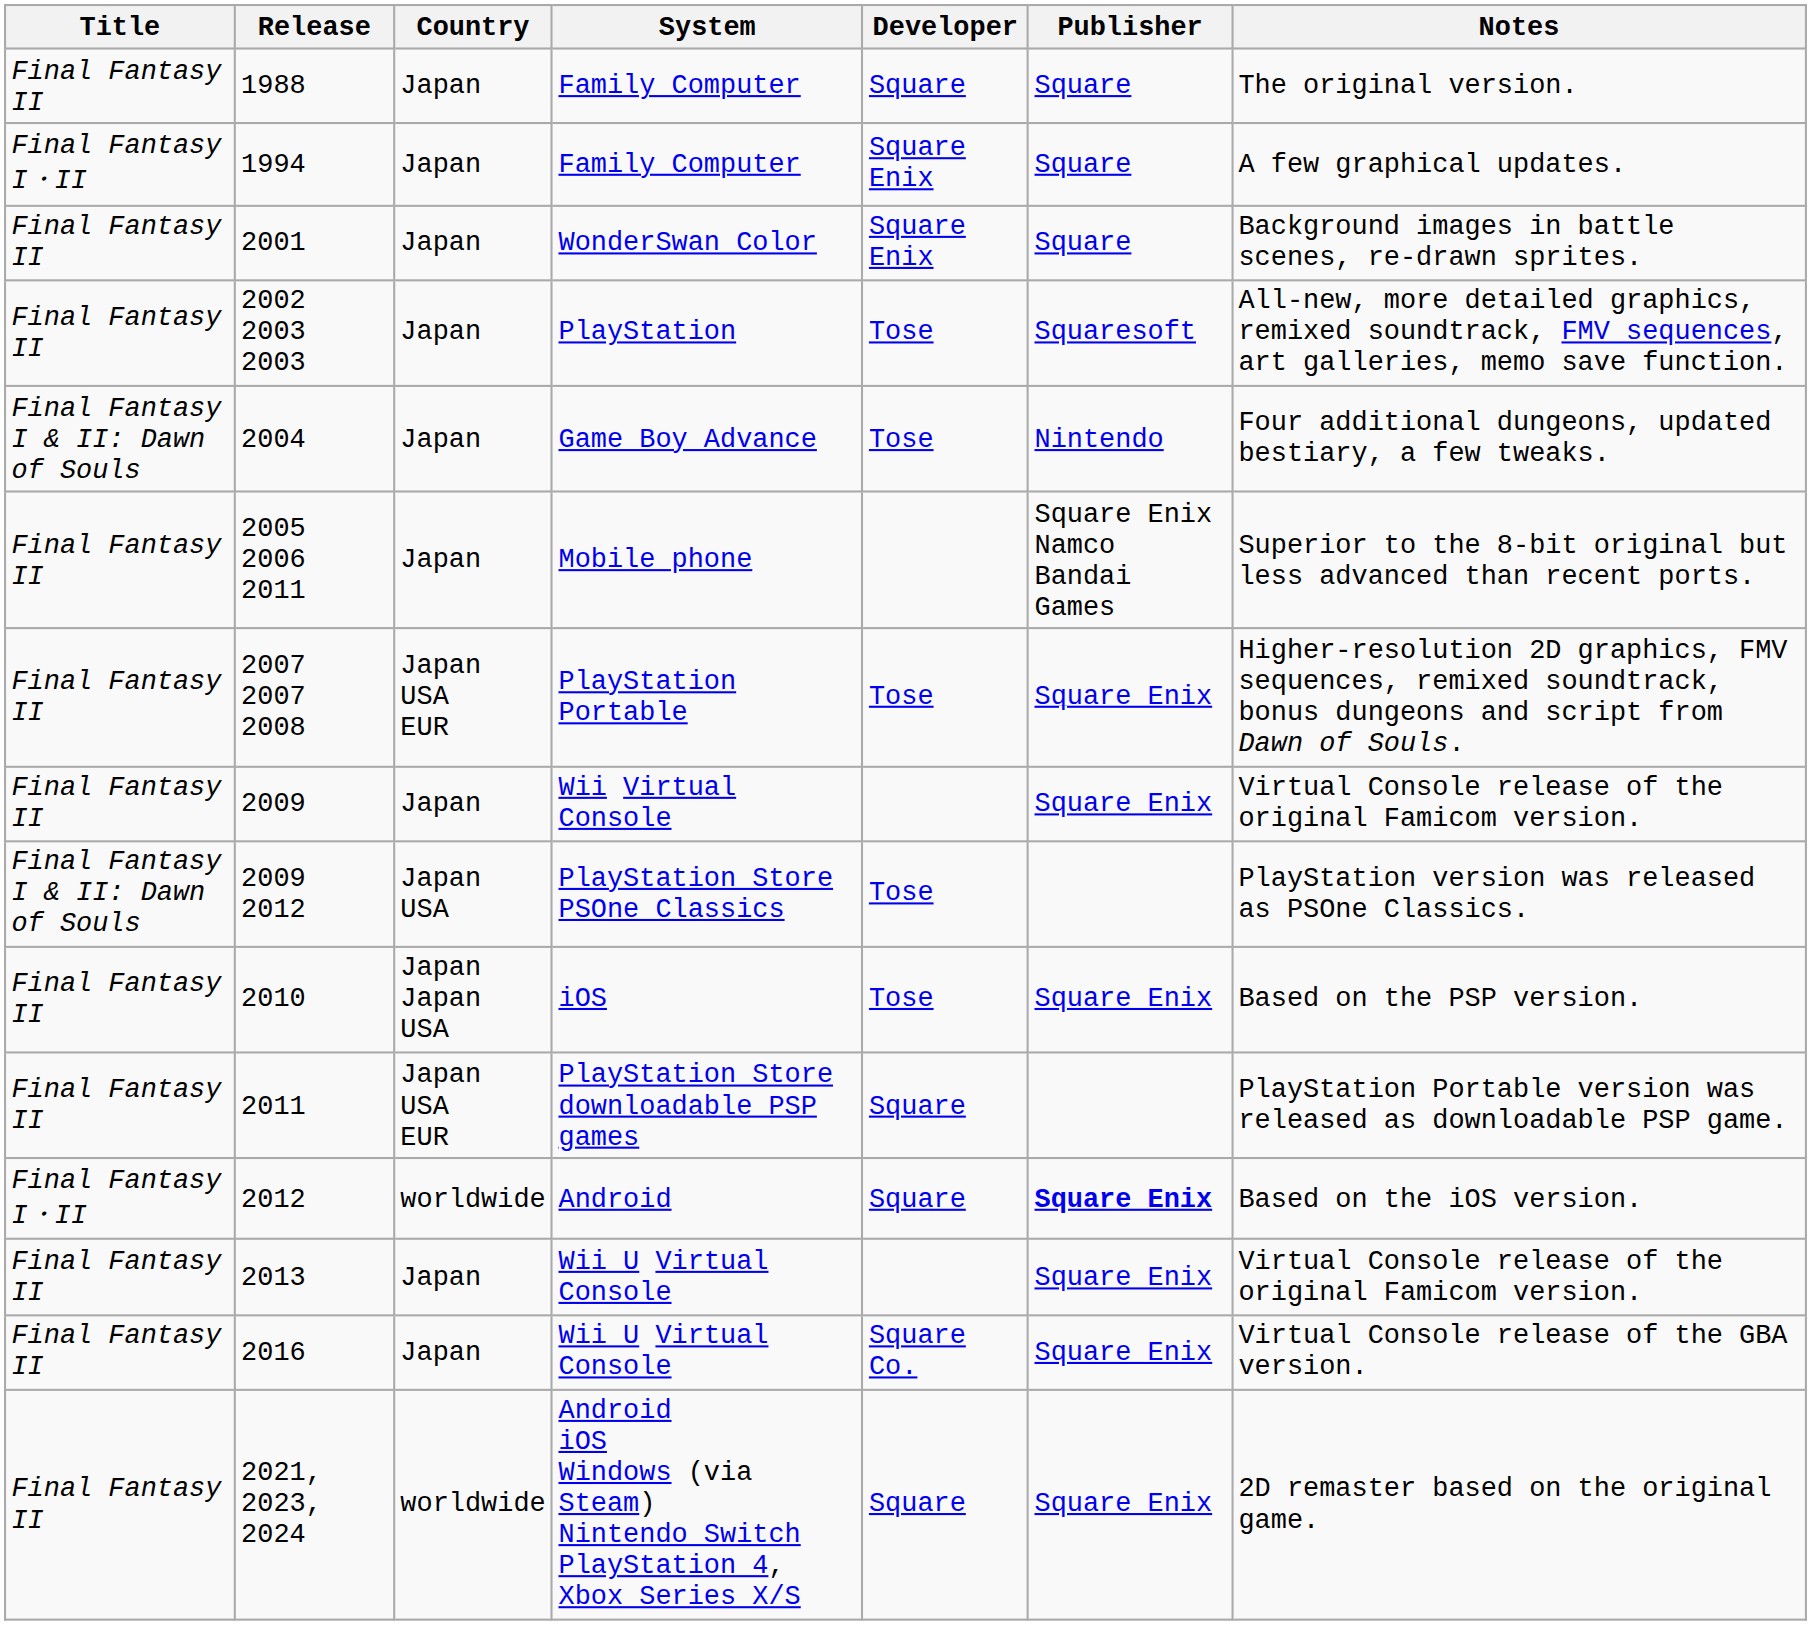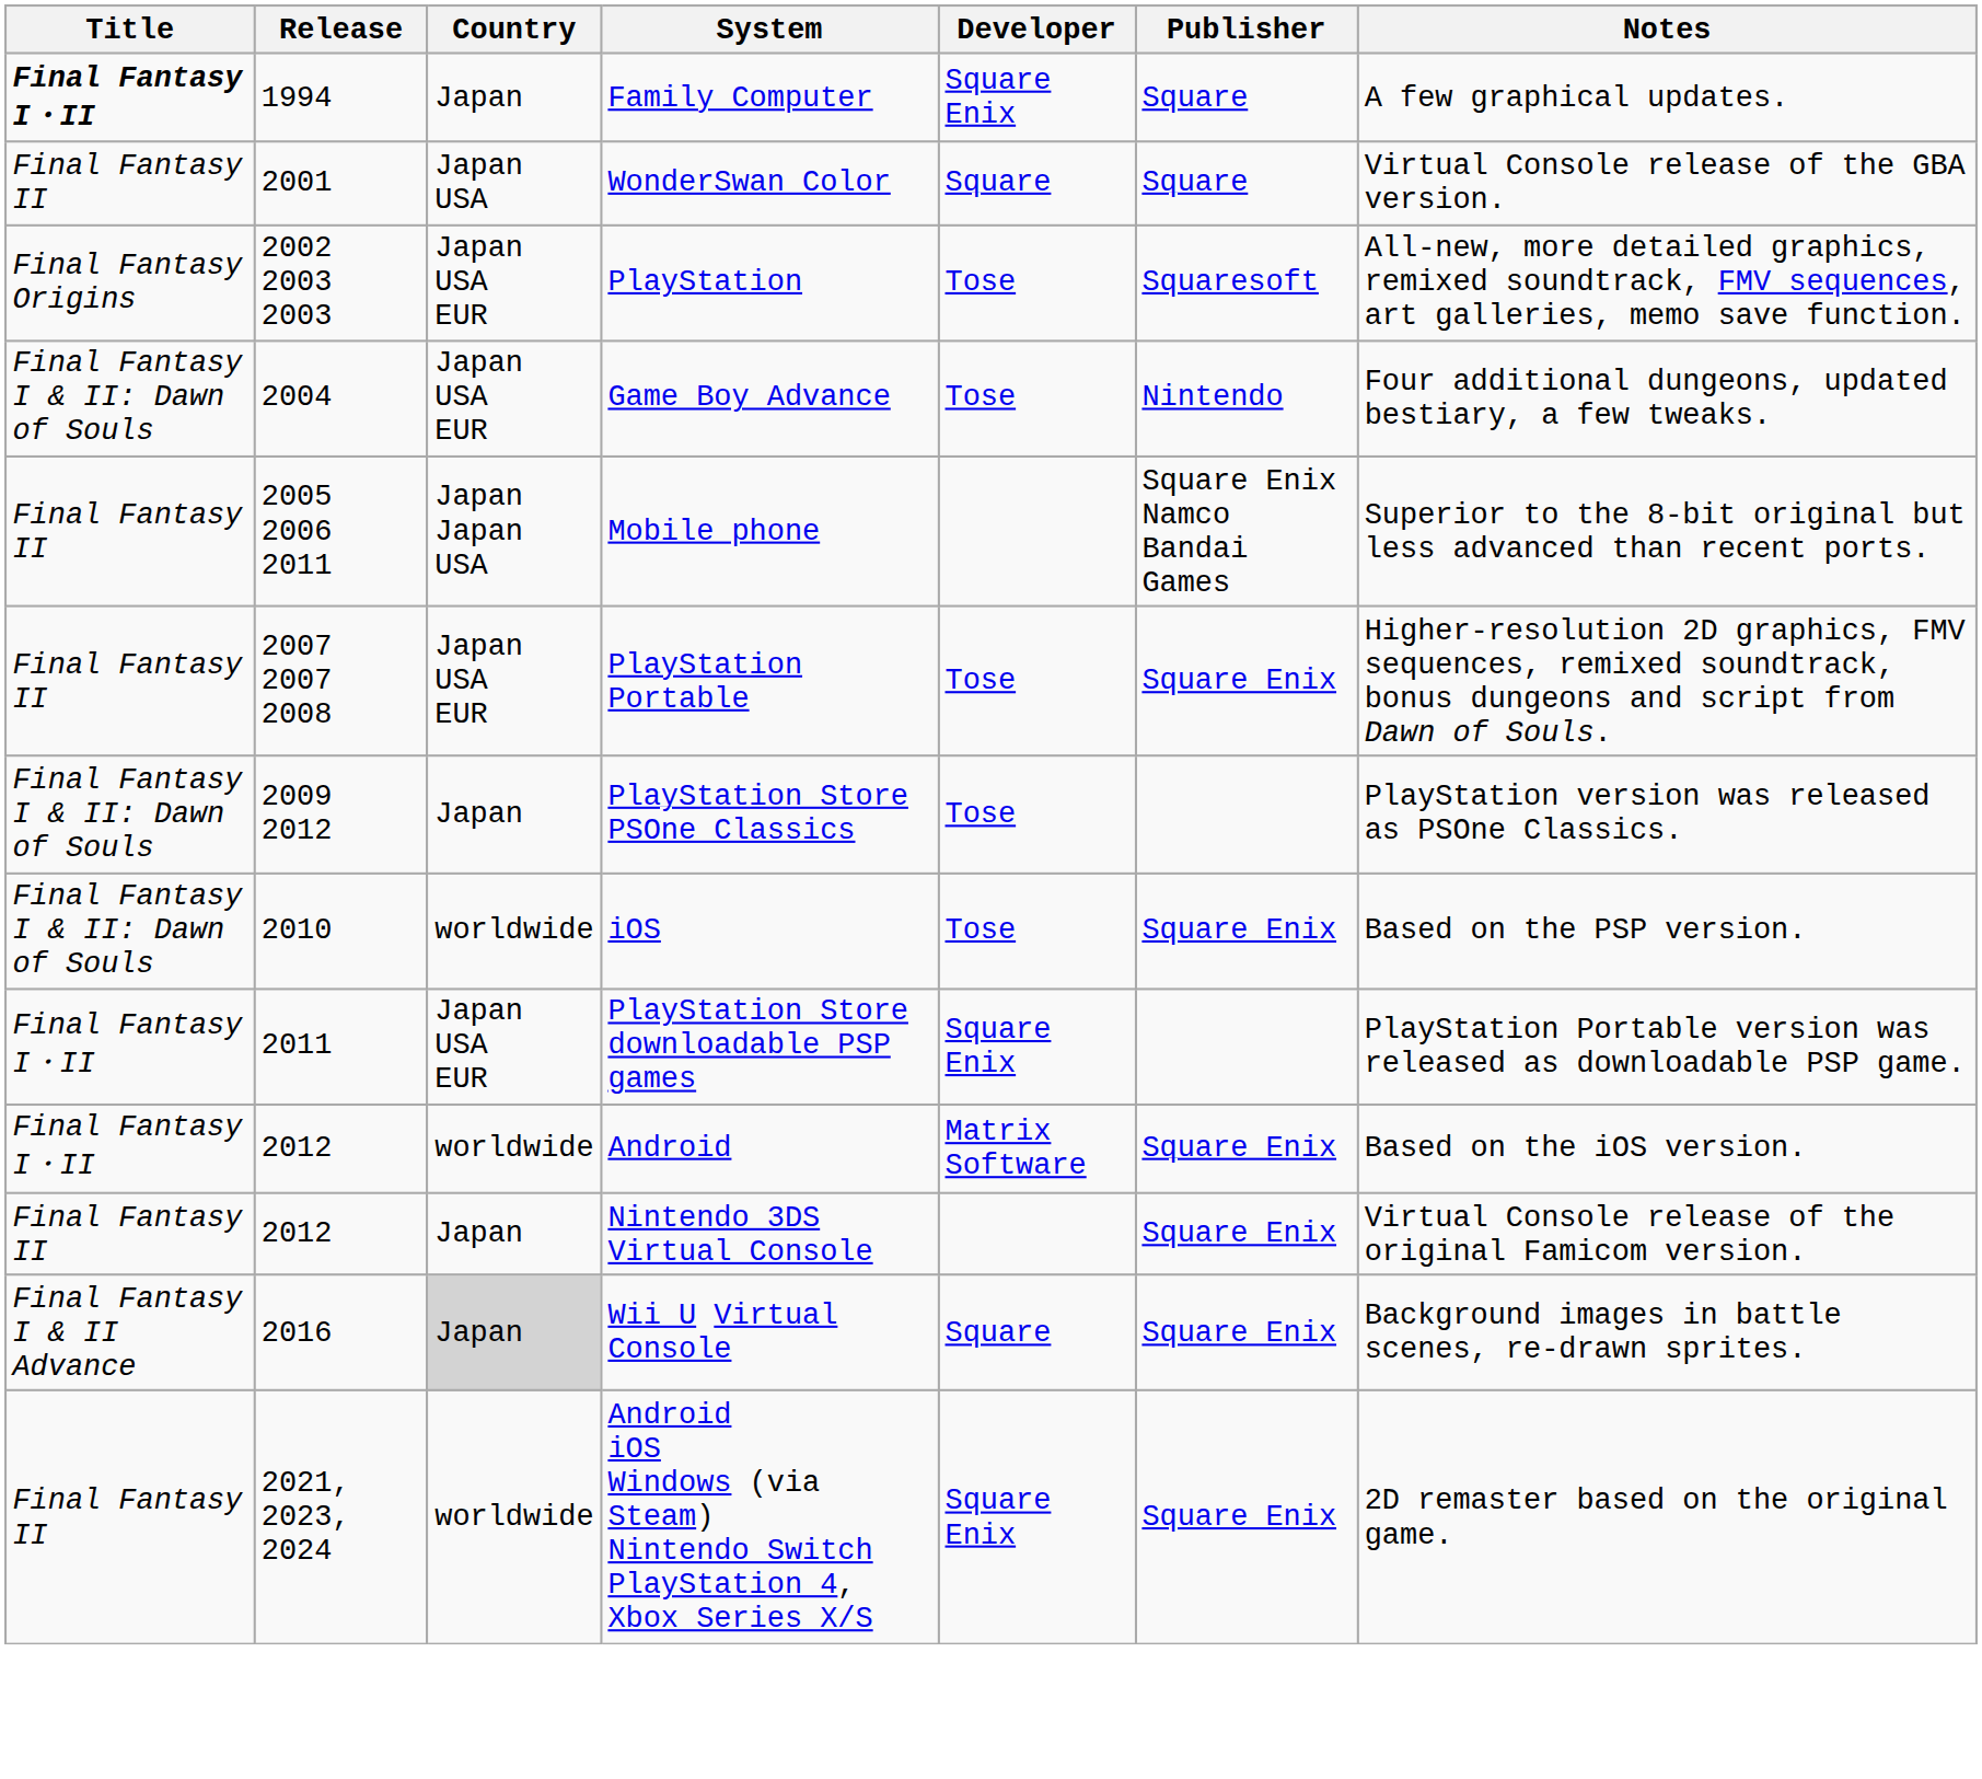 <table class="wikitable sortable">
 <tr>
 <th scope="col">Title</th>
 <th scope="col">Release</th>
 <th scope="col">Country</th>
 <th scope="col">System</th>
 <th scope="col">Developer</th>
 <th scope="col">Publisher</th>
 <th scope="col" class="unsortable">Notes</th>
 </tr>
 <tr>
-<td><em>Final Fantasy II</em></td>
-<td>1988</td>
-<td>Japan</td>
-<td><a href='#'>Family Computer</a></td>
-<td><a href='#'>Square</a></td>
-<td><a href='#'>Square</a></td>
-<td>The original version.</td>
-</tr>
-<tr>
-<td><em>Final Fantasy I・II</em></td>
+<td><strong><em>Final Fantasy I・II</em></strong></td>
 <td>1994</td>
 <td>Japan</td>
 <td><a href='#'>Family Computer</a></td>
 <td><a href='#'>Square Enix</a></td>
 <td><a href='#'>Square</a></td>
 <td>A few graphical updates.</td>
 </tr>
 <tr>
 <td><em>Final Fantasy II</em></td>
 <td>2001</td>
-<td>Japan</td>
+<td>Japan<br>USA</td>
 <td><a href='#'>WonderSwan Color</a></td>
-<td><a href='#'>Square Enix</a></td>
 <td><a href='#'>Square</a></td>
-<td>Background images in battle scenes, re-drawn sprites.</td>
+<td><a href='#'>Square</a></td>
+<td>Virtual Console release of the GBA version.</td>
 </tr>
 <tr>
-<td><em>Final Fantasy II</em></td>
+<td><em>Final Fantasy Origins</em></td>
 <td>2002<br>2003<br>2003</td>
-<td>Japan</td>
+<td>Japan<br>USA<br>EUR</td>
 <td><a href='#'>PlayStation</a></td>
 <td><a href='#'>Tose</a></td>
 <td><a href='#'>Squaresoft</a></td>
 <td>All-new, more detailed graphics, remixed soundtrack, <a href='#'>FMV sequences</a>, art galleries, memo save function.</td>
 </tr>
 <tr>
 <td><em>Final Fantasy I & II: Dawn of Souls</em></td>
 <td>2004</td>
-<td>Japan</td>
+<td>Japan<br>USA<br>EUR</td>
 <td><a href='#'>Game Boy Advance</a></td>
 <td><a href='#'>Tose</a></td>
 <td><a href='#'>Nintendo</a></td>
 <td>Four additional dungeons, updated bestiary, a few tweaks.</td>
 </tr>
 <tr>
 <td><em>Final Fantasy II</em></td>
 <td>2005<br>2006<br>2011</td>
-<td>Japan</td>
+<td>Japan<br>Japan<br>USA</td>
 <td><a href='#'>Mobile phone</a></td>
 <td></td>
 <td>Square Enix<br>Namco Bandai Games</td>
 <td>Superior to the 8-bit original but less advanced than recent ports.</td>
 </tr>
 <tr>
 <td><em>Final Fantasy II</em></td>
 <td>2007<br>2007<br>2008</td>
 <td>Japan<br>USA<br>EUR</td>
 <td><a href='#'>PlayStation Portable</a></td>
 <td><a href='#'>Tose</a></td>
 <td><a href='#'>Square Enix</a></td>
 <td>Higher-resolution 2D graphics, FMV sequences, remixed soundtrack, bonus dungeons and script from <em>Dawn of Souls</em>.</td>
 </tr>
 <tr>
-<td><em>Final Fantasy II</em></td>
-<td>2009</td>
-<td>Japan</td>
-<td><a href='#'>Wii</a> <a href='#'>Virtual Console</a></td>
-<td></td>
-<td><a href='#'>Square Enix</a></td>
-<td>Virtual Console release of the original Famicom version.</td>
-</tr>
-<tr>
 <td><em>Final Fantasy I & II: Dawn of Souls</em></td>
 <td>2009<br>2012</td>
-<td>Japan<br>USA</td>
+<td>Japan</td>
 <td><a href='#'>PlayStation Store</a> <a href='#'>PSOne Classics</a></td>
 <td><a href='#'>Tose</a></td>
 <td></td>
 <td>PlayStation version was released as PSOne Classics.</td>
 </tr>
 <tr>
-<td><em>Final Fantasy II</em></td>
+<td><em>Final Fantasy I & II: Dawn of Souls</em></td>
 <td>2010</td>
-<td>Japan<br>Japan<br>USA</td>
+<td>worldwide</td>
 <td><a href='#'>iOS</a></td>
 <td><a href='#'>Tose</a></td>
 <td><a href='#'>Square Enix</a></td>
 <td>Based on the PSP version.</td>
 </tr>
 <tr>
-<td><em>Final Fantasy II</em></td>
+<td><em>Final Fantasy I・II</em></td>
 <td>2011</td>
 <td>Japan<br>USA<br>EUR</td>
 <td><a href='#'>PlayStation Store</a> <a href='#'>downloadable PSP games</a></td>
-<td><a href='#'>Square</a></td>
+<td><a href='#'>Square Enix</a></td>
 <td></td>
 <td>PlayStation Portable version was released as downloadable PSP game.</td>
 </tr>
 <tr>
 <td><em>Final Fantasy I・II</em></td>
 <td>2012</td>
 <td>worldwide</td>
 <td><a href='#'>Android</a></td>
-<td><a href='#'>Square</a></td>
-<td><strong><a href='#'>Square Enix</a></strong></td>
+<td><a href='#'>Matrix Software</a></td>
+<td><a href='#'>Square Enix</a></td>
 <td>Based on the iOS version.</td>
 </tr>
 <tr>
 <td><em>Final Fantasy II</em></td>
-<td>2013</td>
+<td>2012</td>
 <td>Japan</td>
-<td><a href='#'>Wii U</a> <a href='#'>Virtual Console</a></td>
+<td><a href='#'>Nintendo 3DS</a> <a href='#'>Virtual Console</a></td>
 <td></td>
 <td><a href='#'>Square Enix</a></td>
 <td>Virtual Console release of the original Famicom version.</td>
 </tr>
 <tr>
-<td><em>Final Fantasy II</em></td>
+<td><em>Final Fantasy I & II Advance</em></td>
 <td>2016</td>
-<td>Japan</td>
+<td style="background: lightgrey;">Japan</td>
 <td><a href='#'>Wii U</a> <a href='#'>Virtual Console</a></td>
-<td><a href='#'>Square Co.</a></td>
+<td><a href='#'>Square</a></td>
 <td><a href='#'>Square Enix</a></td>
-<td>Virtual Console release of the GBA version.</td>
+<td>Background images in battle scenes, re-drawn sprites.</td>
 </tr>
 <tr>
 <td><em>Final Fantasy II</em></td>
 <td>2021, 2023, 2024</td>
 <td>worldwide</td>
 <td><a href='#'>Android</a><br><a href='#'>iOS</a><br><a href='#'>Windows</a> (via <a href='#'>Steam</a>)<br> <a href='#'>Nintendo Switch</a><br><a href='#'>PlayStation 4</a>, <a href='#'>Xbox Series X/S</a></td>
-<td><a href='#'>Square</a></td>
+<td><a href='#'>Square Enix</a></td>
 <td><a href='#'>Square Enix</a></td>
 <td>2D remaster based on the original game.</td>
 </tr>
 </table>
